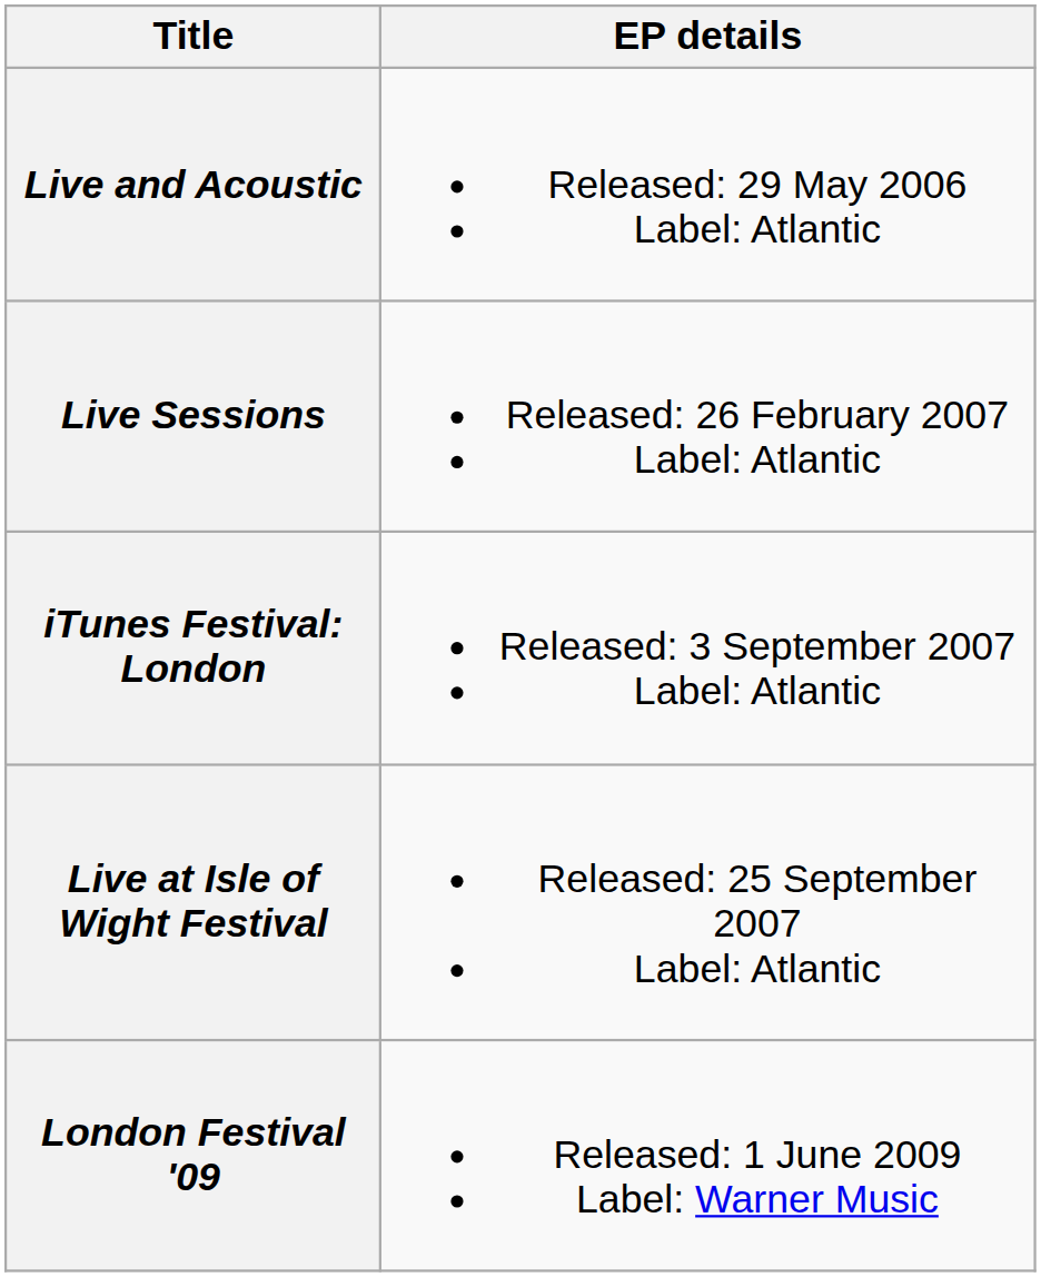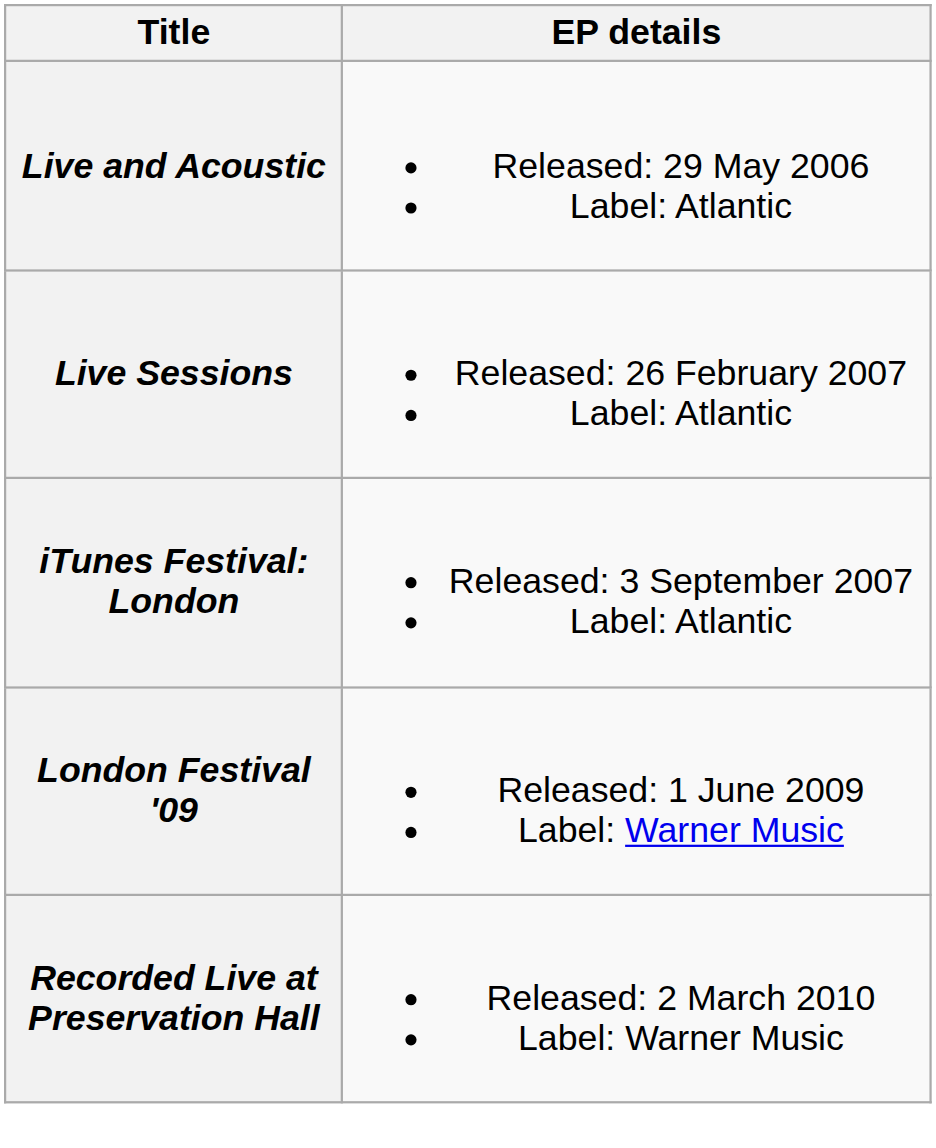 <table class="wikitable plainrowheaders" style="text-align:center;" border="1">
 <tr>
 <th scope="col" style="width:9em;">Title</th>
 <th scope="col" style="width:16em;">EP details</th>
 </tr>
 <tr>
 <th scope="row"><em>Live and Acoustic</em></th>
 <td><br><ul><li>Released: 29 May 2006</li><li>Label: Atlantic</li></ul></td>
 </tr>
 <tr>
 <th scope="row"><em>Live Sessions</em></th>
 <td><br><ul><li>Released: 26 February 2007</li><li>Label: Atlantic</li></ul></td>
 </tr>
 <tr>
 <th scope="row"><em>iTunes Festival: London</em></th>
 <td><br><ul><li>Released: 3 September 2007</li><li>Label: Atlantic</li></ul></td>
 </tr>
 <tr>
-<th scope="row"><em>Live at Isle of Wight Festival</em></th>
-<td><br><ul><li>Released: 25 September 2007</li><li>Label: Atlantic</li></ul></td>
-</tr>
-<tr>
 <th scope="row"><em>London Festival '09</em></th>
 <td><br><ul><li>Released: 1 June 2009</li><li>Label: <a href='#'>Warner Music</a></li></ul></td>
 </tr>
+<tr>
+<th scope="row"><em>Recorded Live at Preservation Hall</em></th>
+<td><br><ul><li>Released: 2 March 2010</li><li>Label: Warner Music</li></ul></td>
+</tr>
 </table>
